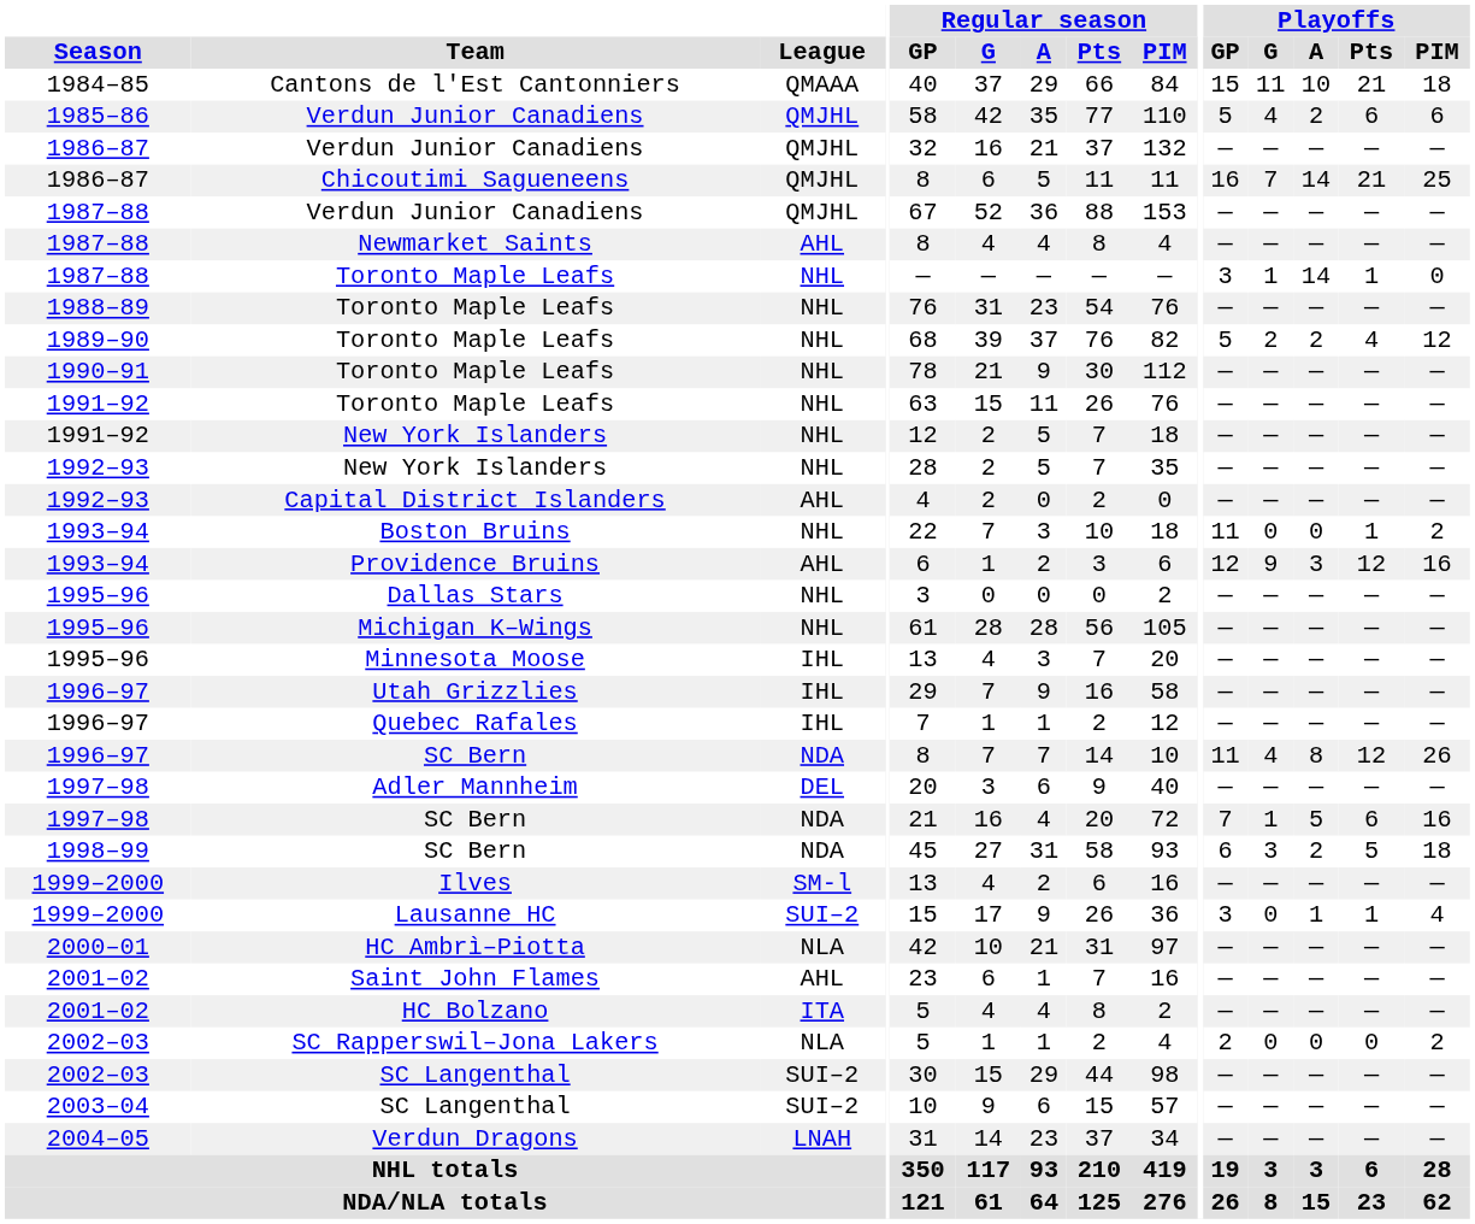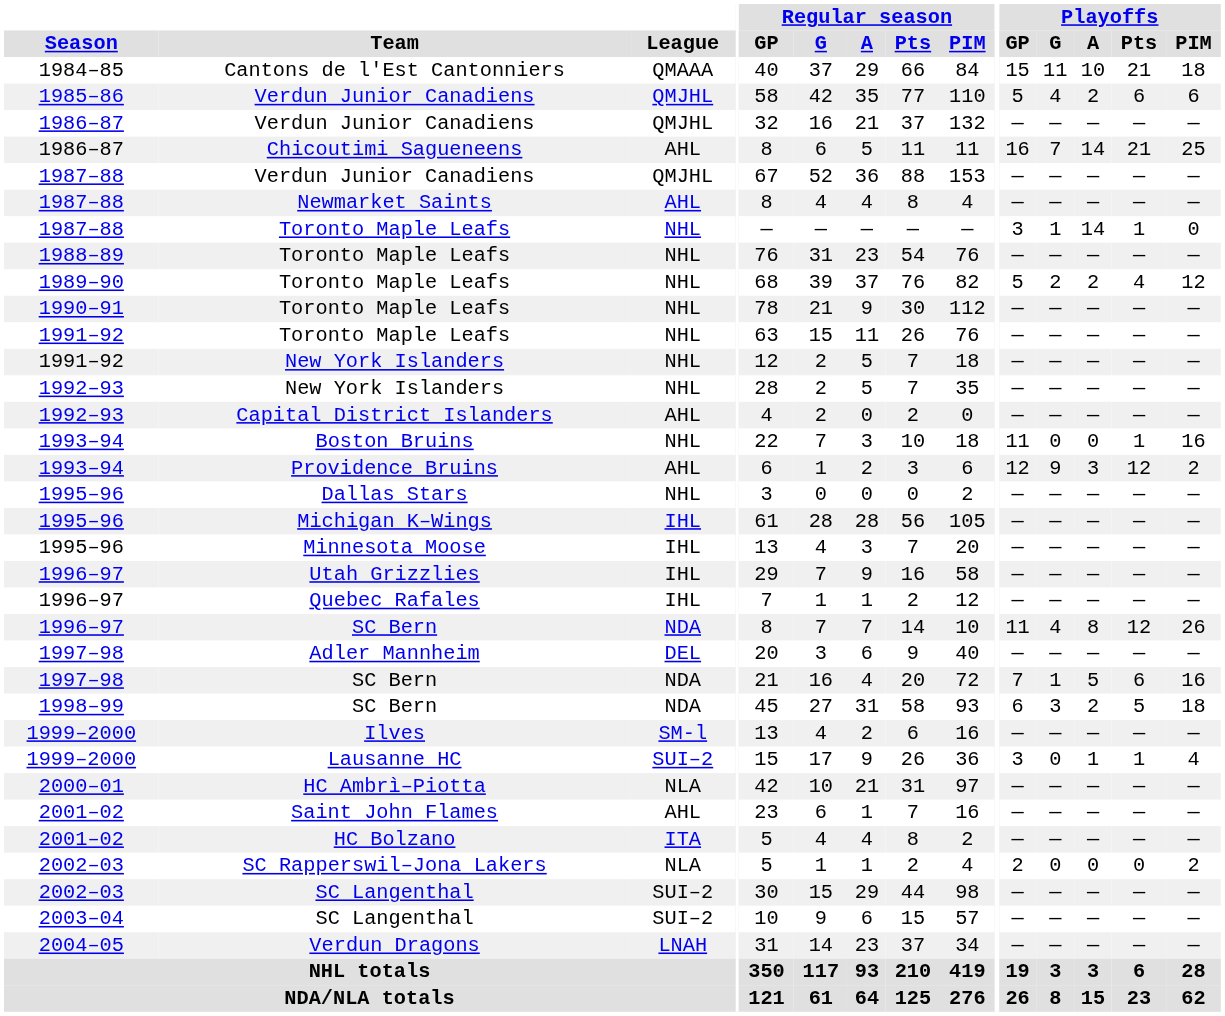 <table border="0" cellpadding="1" cellspacing="0" style="text-align:center; width:60em">
 <tr bgcolor="#e0e0e0">
 <th colspan="3" bgcolor="#ffffff"></th>
 <th rowspan="100" bgcolor="#ffffff"></th>
 <th colspan="5"><a href='#'>Regular season</a></th>
 <th rowspan="100" bgcolor="#ffffff"></th>
 <th colspan="5"><a href='#'>Playoffs</a></th>
 </tr>
 <tr bgcolor="#e0e0e0">
 <th><a href='#'>Season</a></th>
 <th>Team</th>
 <th>League</th>
 <th>GP</th>
 <th><a href='#'>G</a></th>
 <th><a href='#'>A</a></th>
 <th><a href='#'>Pts</a></th>
 <th><a href='#'>PIM</a></th>
 <th>GP</th>
 <th>G</th>
 <th>A</th>
 <th>Pts</th>
 <th>PIM</th>
 </tr>
 <tr>
 <td>1984–85</td>
 <td>Cantons de l'Est Cantonniers</td>
 <td>QMAAA</td>
 <td>40</td>
 <td>37</td>
 <td>29</td>
 <td>66</td>
 <td>84</td>
 <td>15</td>
 <td>11</td>
 <td>10</td>
 <td>21</td>
 <td>18</td>
 </tr>
 <tr bgcolor="#f0f0f0">
 <td><a href='#'>1985–86</a></td>
 <td><a href='#'>Verdun Junior Canadiens</a></td>
 <td><a href='#'>QMJHL</a></td>
 <td>58</td>
 <td>42</td>
 <td>35</td>
 <td>77</td>
 <td>110</td>
 <td>5</td>
 <td>4</td>
 <td>2</td>
 <td>6</td>
 <td>6</td>
 </tr>
 <tr>
 <td><a href='#'>1986–87</a></td>
 <td>Verdun Junior Canadiens</td>
 <td>QMJHL</td>
 <td>32</td>
 <td>16</td>
 <td>21</td>
 <td>37</td>
 <td>132</td>
 <td>—</td>
 <td>—</td>
 <td>—</td>
 <td>—</td>
 <td>—</td>
 </tr>
 <tr bgcolor="#f0f0f0">
 <td>1986–87</td>
 <td><a href='#'>Chicoutimi Sagueneens</a></td>
-<td>QMJHL</td>
+<td>AHL</td>
 <td>8</td>
 <td>6</td>
 <td>5</td>
 <td>11</td>
 <td>11</td>
 <td>16</td>
 <td>7</td>
 <td>14</td>
 <td>21</td>
 <td>25</td>
 </tr>
 <tr>
 <td><a href='#'>1987–88</a></td>
 <td>Verdun Junior Canadiens</td>
 <td>QMJHL</td>
 <td>67</td>
 <td>52</td>
 <td>36</td>
 <td>88</td>
 <td>153</td>
 <td>—</td>
 <td>—</td>
 <td>—</td>
 <td>—</td>
 <td>—</td>
 </tr>
 <tr bgcolor="#f0f0f0">
 <td><a href='#'>1987–88</a></td>
 <td><a href='#'>Newmarket Saints</a></td>
 <td><a href='#'>AHL</a></td>
 <td>8</td>
 <td>4</td>
 <td>4</td>
 <td>8</td>
 <td>4</td>
 <td>—</td>
 <td>—</td>
 <td>—</td>
 <td>—</td>
 <td>—</td>
 </tr>
 <tr>
 <td><a href='#'>1987–88</a></td>
 <td><a href='#'>Toronto Maple Leafs</a></td>
 <td><a href='#'>NHL</a></td>
 <td>—</td>
 <td>—</td>
 <td>—</td>
 <td>—</td>
 <td>—</td>
 <td>3</td>
 <td>1</td>
 <td>14</td>
 <td>1</td>
 <td>0</td>
 </tr>
 <tr bgcolor="#f0f0f0">
 <td><a href='#'>1988–89</a></td>
 <td>Toronto Maple Leafs</td>
 <td>NHL</td>
 <td>76</td>
 <td>31</td>
 <td>23</td>
 <td>54</td>
 <td>76</td>
 <td>—</td>
 <td>—</td>
 <td>—</td>
 <td>—</td>
 <td>—</td>
 </tr>
 <tr>
 <td><a href='#'>1989–90</a></td>
 <td>Toronto Maple Leafs</td>
 <td>NHL</td>
 <td>68</td>
 <td>39</td>
 <td>37</td>
 <td>76</td>
 <td>82</td>
 <td>5</td>
 <td>2</td>
 <td>2</td>
 <td>4</td>
 <td>12</td>
 </tr>
 <tr bgcolor="#f0f0f0">
 <td><a href='#'>1990–91</a></td>
 <td>Toronto Maple Leafs</td>
 <td>NHL</td>
 <td>78</td>
 <td>21</td>
 <td>9</td>
 <td>30</td>
 <td>112</td>
 <td>—</td>
 <td>—</td>
 <td>—</td>
 <td>—</td>
 <td>—</td>
 </tr>
 <tr>
 <td><a href='#'>1991–92</a></td>
 <td>Toronto Maple Leafs</td>
 <td>NHL</td>
 <td>63</td>
 <td>15</td>
 <td>11</td>
 <td>26</td>
 <td>76</td>
 <td>—</td>
 <td>—</td>
 <td>—</td>
 <td>—</td>
 <td>—</td>
 </tr>
 <tr bgcolor="#f0f0f0">
 <td>1991–92</td>
 <td><a href='#'>New York Islanders</a></td>
 <td>NHL</td>
 <td>12</td>
 <td>2</td>
 <td>5</td>
 <td>7</td>
 <td>18</td>
 <td>—</td>
 <td>—</td>
 <td>—</td>
 <td>—</td>
 <td>—</td>
 </tr>
 <tr>
 <td><a href='#'>1992–93</a></td>
 <td>New York Islanders</td>
 <td>NHL</td>
 <td>28</td>
 <td>2</td>
 <td>5</td>
 <td>7</td>
 <td>35</td>
 <td>—</td>
 <td>—</td>
 <td>—</td>
 <td>—</td>
 <td>—</td>
 </tr>
 <tr bgcolor="#f0f0f0">
 <td><a href='#'>1992–93</a></td>
 <td><a href='#'>Capital District Islanders</a></td>
 <td>AHL</td>
 <td>4</td>
 <td>2</td>
 <td>0</td>
 <td>2</td>
 <td>0</td>
 <td>—</td>
 <td>—</td>
 <td>—</td>
 <td>—</td>
 <td>—</td>
 </tr>
 <tr>
 <td><a href='#'>1993–94</a></td>
 <td><a href='#'>Boston Bruins</a></td>
 <td>NHL</td>
 <td>22</td>
 <td>7</td>
 <td>3</td>
 <td>10</td>
 <td>18</td>
 <td>11</td>
 <td>0</td>
 <td>0</td>
 <td>1</td>
-<td>2</td>
+<td>16</td>
 </tr>
 <tr bgcolor="#f0f0f0">
 <td><a href='#'>1993–94</a></td>
 <td><a href='#'>Providence Bruins</a></td>
 <td>AHL</td>
 <td>6</td>
 <td>1</td>
 <td>2</td>
 <td>3</td>
 <td>6</td>
 <td>12</td>
 <td>9</td>
 <td>3</td>
 <td>12</td>
-<td>16</td>
+<td>2</td>
 </tr>
 <tr>
 <td><a href='#'>1995–96</a></td>
 <td><a href='#'>Dallas Stars</a></td>
 <td>NHL</td>
 <td>3</td>
 <td>0</td>
 <td>0</td>
 <td>0</td>
 <td>2</td>
 <td>—</td>
 <td>—</td>
 <td>—</td>
 <td>—</td>
 <td>—</td>
 </tr>
 <tr bgcolor="#f0f0f0">
 <td><a href='#'>1995–96</a></td>
 <td><a href='#'>Michigan K–Wings</a></td>
-<td>NHL</td>
+<td><a href='#'>IHL</a></td>
 <td>61</td>
 <td>28</td>
 <td>28</td>
 <td>56</td>
 <td>105</td>
 <td>—</td>
 <td>—</td>
 <td>—</td>
 <td>—</td>
 <td>—</td>
 </tr>
 <tr>
 <td>1995–96</td>
 <td><a href='#'>Minnesota Moose</a></td>
 <td>IHL</td>
 <td>13</td>
 <td>4</td>
 <td>3</td>
 <td>7</td>
 <td>20</td>
 <td>—</td>
 <td>—</td>
 <td>—</td>
 <td>—</td>
 <td>—</td>
 </tr>
 <tr bgcolor="#f0f0f0">
 <td><a href='#'>1996–97</a></td>
 <td><a href='#'>Utah Grizzlies</a></td>
 <td>IHL</td>
 <td>29</td>
 <td>7</td>
 <td>9</td>
 <td>16</td>
 <td>58</td>
 <td>—</td>
 <td>—</td>
 <td>—</td>
 <td>—</td>
 <td>—</td>
 </tr>
 <tr>
 <td>1996–97</td>
 <td><a href='#'>Quebec Rafales</a></td>
 <td>IHL</td>
 <td>7</td>
 <td>1</td>
 <td>1</td>
 <td>2</td>
 <td>12</td>
 <td>—</td>
 <td>—</td>
 <td>—</td>
 <td>—</td>
 <td>—</td>
 </tr>
 <tr bgcolor="#f0f0f0">
 <td><a href='#'>1996–97</a></td>
 <td><a href='#'>SC Bern</a></td>
 <td><a href='#'>NDA</a></td>
 <td>8</td>
 <td>7</td>
 <td>7</td>
 <td>14</td>
 <td>10</td>
 <td>11</td>
 <td>4</td>
 <td>8</td>
 <td>12</td>
 <td>26</td>
 </tr>
 <tr>
 <td><a href='#'>1997–98</a></td>
 <td><a href='#'>Adler Mannheim</a></td>
 <td><a href='#'>DEL</a></td>
 <td>20</td>
 <td>3</td>
 <td>6</td>
 <td>9</td>
 <td>40</td>
 <td>—</td>
 <td>—</td>
 <td>—</td>
 <td>—</td>
 <td>—</td>
 </tr>
 <tr bgcolor="#f0f0f0">
 <td><a href='#'>1997–98</a></td>
 <td>SC Bern</td>
 <td>NDA</td>
 <td>21</td>
 <td>16</td>
 <td>4</td>
 <td>20</td>
 <td>72</td>
 <td>7</td>
 <td>1</td>
 <td>5</td>
 <td>6</td>
 <td>16</td>
 </tr>
 <tr>
 <td><a href='#'>1998–99</a></td>
 <td>SC Bern</td>
 <td>NDA</td>
 <td>45</td>
 <td>27</td>
 <td>31</td>
 <td>58</td>
 <td>93</td>
 <td>6</td>
 <td>3</td>
 <td>2</td>
 <td>5</td>
 <td>18</td>
 </tr>
 <tr bgcolor="#f0f0f0">
 <td><a href='#'>1999–2000</a></td>
 <td><a href='#'>Ilves</a></td>
 <td><a href='#'>SM-l</a></td>
 <td>13</td>
 <td>4</td>
 <td>2</td>
 <td>6</td>
 <td>16</td>
 <td>—</td>
 <td>—</td>
 <td>—</td>
 <td>—</td>
 <td>—</td>
 </tr>
 <tr>
 <td><a href='#'>1999–2000</a></td>
 <td><a href='#'>Lausanne HC</a></td>
 <td><a href='#'>SUI–2</a></td>
 <td>15</td>
 <td>17</td>
 <td>9</td>
 <td>26</td>
 <td>36</td>
 <td>3</td>
 <td>0</td>
 <td>1</td>
 <td>1</td>
 <td>4</td>
 </tr>
 <tr bgcolor="#f0f0f0">
 <td><a href='#'>2000–01</a></td>
 <td><a href='#'>HC Ambrì–Piotta</a></td>
 <td>NLA</td>
 <td>42</td>
 <td>10</td>
 <td>21</td>
 <td>31</td>
 <td>97</td>
 <td>—</td>
 <td>—</td>
 <td>—</td>
 <td>—</td>
 <td>—</td>
 </tr>
 <tr>
 <td><a href='#'>2001–02</a></td>
 <td><a href='#'>Saint John Flames</a></td>
 <td>AHL</td>
 <td>23</td>
 <td>6</td>
 <td>1</td>
 <td>7</td>
 <td>16</td>
 <td>—</td>
 <td>—</td>
 <td>—</td>
 <td>—</td>
 <td>—</td>
 </tr>
 <tr bgcolor="#f0f0f0">
 <td><a href='#'>2001–02</a></td>
 <td><a href='#'>HC Bolzano</a></td>
 <td><a href='#'>ITA</a></td>
 <td>5</td>
 <td>4</td>
 <td>4</td>
 <td>8</td>
 <td>2</td>
 <td>—</td>
 <td>—</td>
 <td>—</td>
 <td>—</td>
 <td>—</td>
 </tr>
 <tr>
 <td><a href='#'>2002–03</a></td>
 <td><a href='#'>SC Rapperswil–Jona Lakers</a></td>
 <td>NLA</td>
 <td>5</td>
 <td>1</td>
 <td>1</td>
 <td>2</td>
 <td>4</td>
 <td>2</td>
 <td>0</td>
 <td>0</td>
 <td>0</td>
 <td>2</td>
 </tr>
 <tr bgcolor="#f0f0f0">
 <td><a href='#'>2002–03</a></td>
 <td><a href='#'>SC Langenthal</a></td>
 <td>SUI–2</td>
 <td>30</td>
 <td>15</td>
 <td>29</td>
 <td>44</td>
 <td>98</td>
 <td>—</td>
 <td>—</td>
 <td>—</td>
 <td>—</td>
 <td>—</td>
 </tr>
 <tr>
 <td><a href='#'>2003–04</a></td>
 <td>SC Langenthal</td>
 <td>SUI–2</td>
 <td>10</td>
 <td>9</td>
 <td>6</td>
 <td>15</td>
 <td>57</td>
 <td>—</td>
 <td>—</td>
 <td>—</td>
 <td>—</td>
 <td>—</td>
 </tr>
 <tr bgcolor="#f0f0f0">
 <td><a href='#'>2004–05</a></td>
 <td><a href='#'>Verdun Dragons</a></td>
 <td><a href='#'>LNAH</a></td>
 <td>31</td>
 <td>14</td>
 <td>23</td>
 <td>37</td>
 <td>34</td>
 <td>—</td>
 <td>—</td>
 <td>—</td>
 <td>—</td>
 <td>—</td>
 </tr>
 <tr bgcolor="#e0e0e0">
 <th colspan="3">NHL totals</th>
 <th>350</th>
 <th>117</th>
 <th>93</th>
 <th>210</th>
 <th>419</th>
 <th>19</th>
 <th>3</th>
 <th>3</th>
 <th>6</th>
 <th>28</th>
 </tr>
 <tr bgcolor="#e0e0e0">
 <th colspan="3">NDA/NLA totals</th>
 <th>121</th>
 <th>61</th>
 <th>64</th>
 <th>125</th>
 <th>276</th>
 <th>26</th>
 <th>8</th>
 <th>15</th>
 <th>23</th>
 <th>62</th>
 </tr>
 </table>
